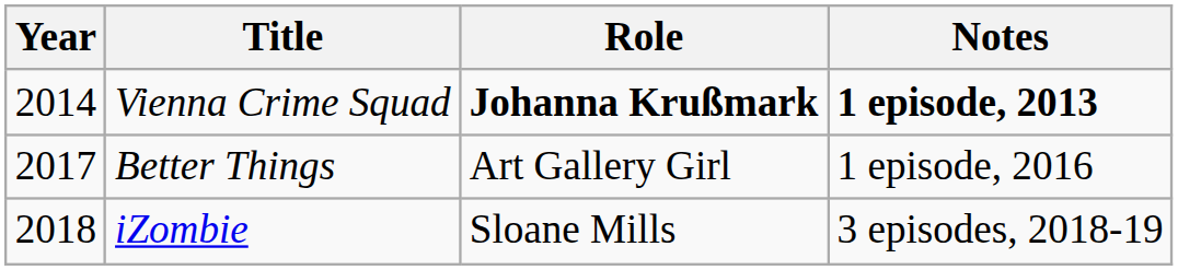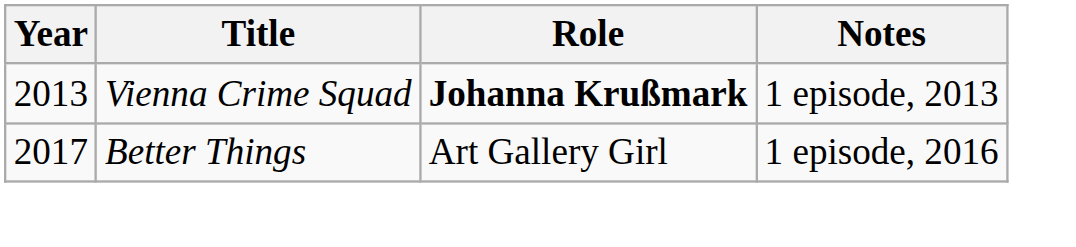 <table class="wikitable sortable">
 <tr>
 <th>Year</th>
 <th>Title</th>
 <th>Role</th>
 <th class="unsortable">Notes</th>
 </tr>
 <tr>
-<td>2014</td>
+<td>2013</td>
 <td><em>Vienna Crime Squad</em></td>
 <td><strong>Johanna Krußmark</strong></td>
-<td><strong>1 episode, 2013</strong></td>
+<td>1 episode, 2013</td>
 </tr>
 <tr>
 <td>2017</td>
 <td><em>Better Things</em></td>
 <td>Art Gallery Girl</td>
 <td>1 episode, 2016</td>
 </tr>
-<tr>
-<td>2018</td>
-<td><a href='#'><em>iZombie</em></a></td>
-<td>Sloane Mills</td>
-<td>3 episodes, 2018-19</td>
-</tr>
 </table>
